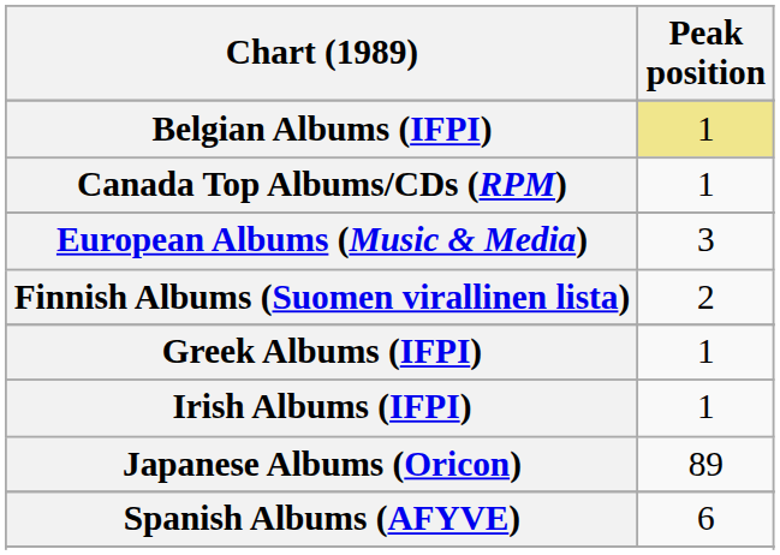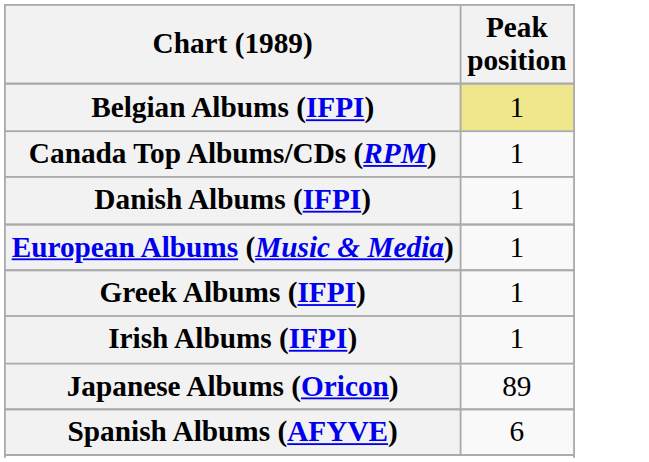 <table class="wikitable sortable plainrowheaders" style="text-align:center">
 <tr>
 <th scope="col">Chart (1989)</th>
 <th scope="col">Peak<br>position</th>
 </tr>
 <tr>
 </tr>
 <tr>
 </tr>
 <tr>
 <th scope="row">Belgian Albums (<a href='#'>IFPI</a>)</th>
 <td style="background: khaki;">1</td>
 </tr>
 <tr>
 <th scope="row">Canada Top Albums/CDs (<em><a href='#'>RPM</a></em>)</th>
 <td>1</td>
 </tr>
 <tr>
+<th scope="row">Danish Albums (<a href='#'>IFPI</a>)</th>
+<td>1</td>
+</tr>
+<tr>
 </tr>
 <tr>
 <th scope="row"><a href='#'>European Albums</a> (<em><a href='#'>Music & Media</a></em>)</th>
-<td>3</td>
-</tr>
-<tr>
-<th scope="row">Finnish Albums (<a href='#'>Suomen virallinen lista</a>)</th>
-<td>2</td>
+<td>1</td>
 </tr>
 <tr>
 </tr>
 <tr>
 <th scope="row">Greek Albums (<a href='#'>IFPI</a>)</th>
 <td>1</td>
 </tr>
 <tr>
 <th scope="row">Irish Albums (<a href='#'>IFPI</a>)</th>
 <td>1</td>
 </tr>
 <tr>
 <th scope="row">Japanese Albums (<a href='#'>Oricon</a>)</th>
 <td>89</td>
 </tr>
 <tr>
 </tr>
 <tr>
 </tr>
 <tr>
 <th scope="row">Spanish Albums (<a href='#'>AFYVE</a>)</th>
 <td>6</td>
 </tr>
 <tr>
 </tr>
 <tr>
 </tr>
 <tr>
 </tr>
 <tr>
 </tr>
 </table>
